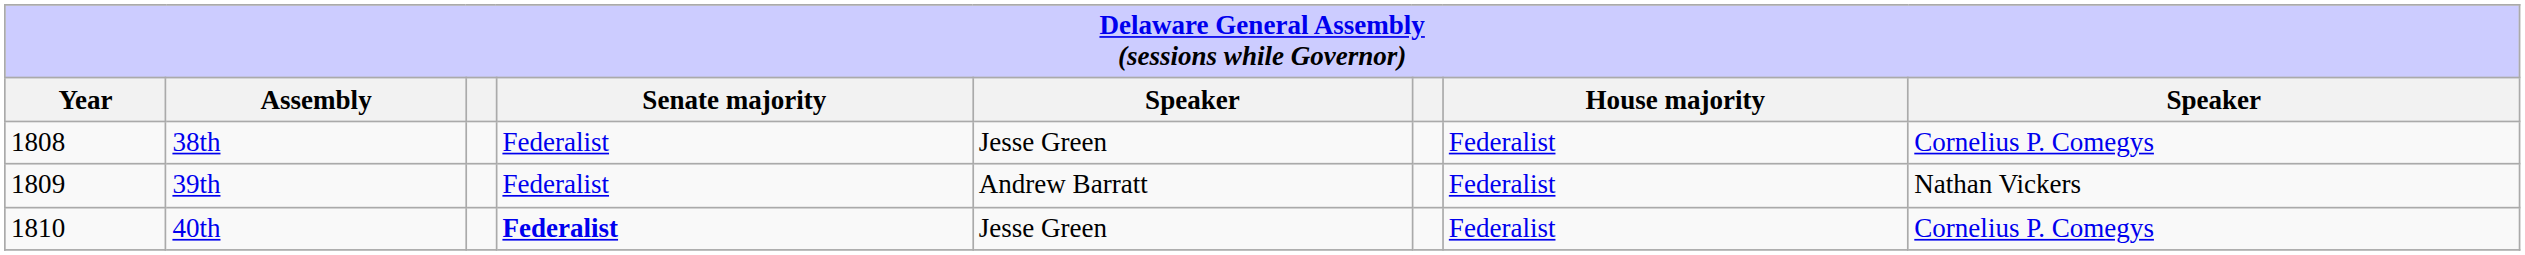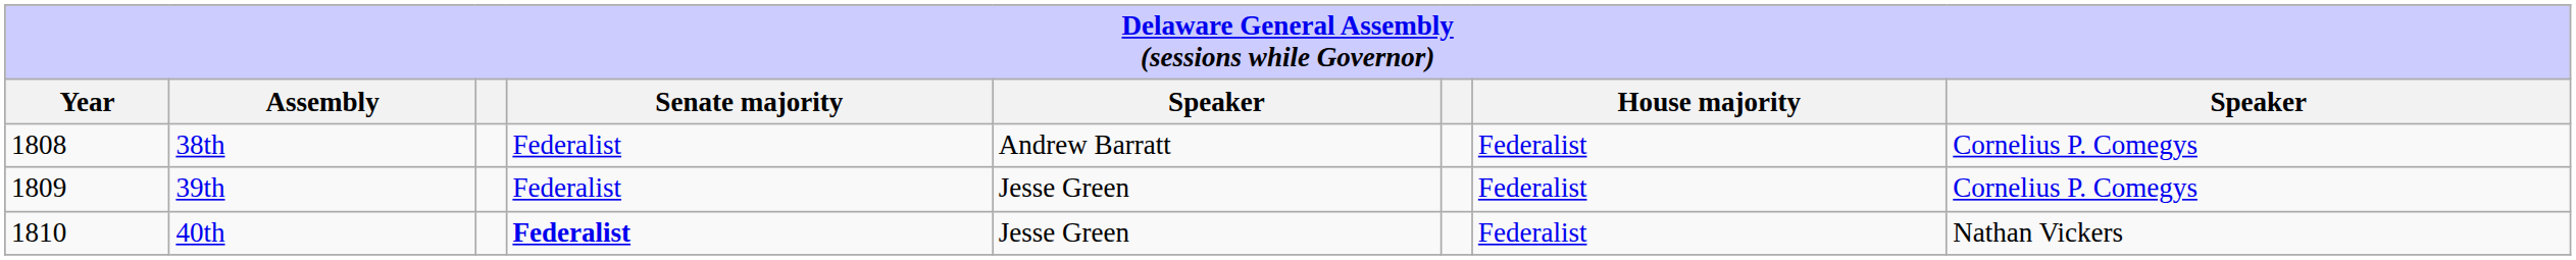 <table class=wikitable style="width: 94%" style="text-align: center;" align="center">
 <tr bgcolor=#cccccc>
 <th colspan=12 style="background: #ccccff;"><strong><a href='#'>Delaware General Assembly</a></strong> <br> <em>(sessions while Governor)</em></th>
 </tr>
 <tr>
 <th>Year</th>
 <th>Assembly</th>
 <th></th>
 <th>Senate majority</th>
 <th>Speaker</th>
 <th></th>
 <th>House majority</th>
 <th>Speaker</th>
 </tr>
 <tr>
 <td>1808</td>
 <td><a href='#'>38th</a></td>
 <td></td>
 <td><a href='#'>Federalist</a></td>
-<td>Jesse Green</td>
+<td>Andrew Barratt</td>
 <td></td>
 <td><a href='#'>Federalist</a></td>
 <td><a href='#'>Cornelius P. Comegys</a></td>
 </tr>
 <tr>
 <td>1809</td>
 <td><a href='#'>39th</a></td>
 <td></td>
 <td><a href='#'>Federalist</a></td>
-<td>Andrew Barratt</td>
+<td>Jesse Green</td>
 <td></td>
 <td><a href='#'>Federalist</a></td>
-<td>Nathan Vickers</td>
+<td><a href='#'>Cornelius P. Comegys</a></td>
 </tr>
 <tr>
 <td>1810</td>
 <td><a href='#'>40th</a></td>
 <td></td>
 <td><strong><a href='#'>Federalist</a></strong></td>
 <td>Jesse Green</td>
 <td></td>
 <td><a href='#'>Federalist</a></td>
-<td><a href='#'>Cornelius P. Comegys</a></td>
+<td>Nathan Vickers</td>
 </tr>
 </table>
